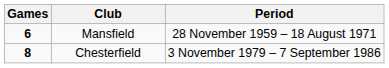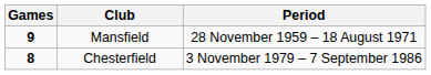 <table class="wikitable sortable" style="text-align:center;">
 <tr>
 <th>Games</th>
 <th style="width:30%;">Club</th>
 <th>Period</th>
 </tr>
 <tr>
-<td><strong>6</strong></td>
+<td><strong>9</strong></td>
 <td>Mansfield</td>
 <td>28 November 1959 – 18 August 1971</td>
 </tr>
 <tr>
 <td><strong>8</strong></td>
 <td>Chesterfield</td>
 <td>3 November 1979 – 7 September 1986</td>
 </tr>
 </table>
